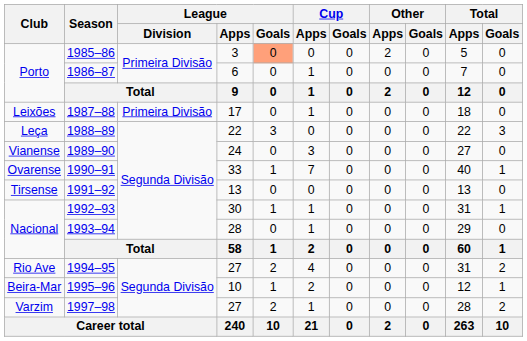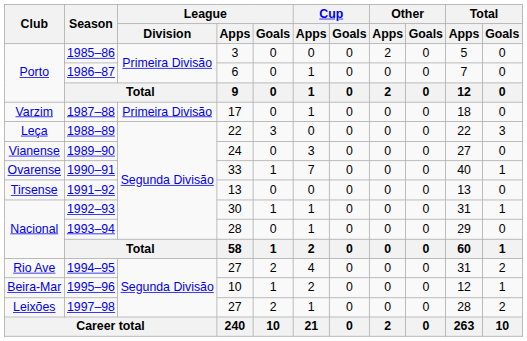 <table class="wikitable" style="text-align: center">
 <tr>
 <th rowspan="2">Club</th>
 <th rowspan="2">Season</th>
 <th colspan="3">League</th>
 <th colspan="2"><a href='#'>Cup</a></th>
 <th colspan="2">Other</th>
 <th colspan="2">Total</th>
 </tr>
 <tr>
 <th>Division</th>
 <th>Apps</th>
 <th>Goals</th>
 <th>Apps</th>
 <th>Goals</th>
 <th>Apps</th>
 <th>Goals</th>
 <th>Apps</th>
 <th>Goals</th>
 </tr>
 <tr>
 <td rowspan="3"><a href='#'>Porto</a></td>
 <td><a href='#'>1985–86</a></td>
 <td rowspan="2"><a href='#'>Primeira Divisão</a></td>
 <td>3</td>
-<td style="background: lightsalmon;">0</td>
+<td>0</td>
 <td>0</td>
 <td>0</td>
 <td>2</td>
 <td>0</td>
 <td>5</td>
 <td>0</td>
 </tr>
 <tr>
 <td><a href='#'>1986–87</a></td>
 <td>6</td>
 <td>0</td>
 <td>1</td>
 <td>0</td>
 <td>0</td>
 <td>0</td>
 <td>7</td>
 <td>0</td>
 </tr>
 <tr>
 <th colspan="2"><strong>Total</strong></th>
 <th>9</th>
 <th>0</th>
 <th>1</th>
 <th>0</th>
 <th>2</th>
 <th>0</th>
 <th>12</th>
 <th>0</th>
 </tr>
 <tr>
-<td><a href='#'>Leixões</a></td>
+<td><a href='#'>Varzim</a></td>
 <td><a href='#'>1987–88</a></td>
 <td><a href='#'>Primeira Divisão</a></td>
 <td>17</td>
 <td>0</td>
 <td>1</td>
 <td>0</td>
 <td>0</td>
 <td>0</td>
 <td>18</td>
 <td>0</td>
 </tr>
 <tr>
 <td><a href='#'>Leça</a></td>
 <td><a href='#'>1988–89</a></td>
 <td rowspan="6"><a href='#'>Segunda Divisão</a></td>
 <td>22</td>
 <td>3</td>
 <td>0</td>
 <td>0</td>
 <td>0</td>
 <td>0</td>
 <td>22</td>
 <td>3</td>
 </tr>
 <tr>
 <td><a href='#'>Vianense</a></td>
 <td><a href='#'>1989–90</a></td>
 <td>24</td>
 <td>0</td>
 <td>3</td>
 <td>0</td>
 <td>0</td>
 <td>0</td>
 <td>27</td>
 <td>0</td>
 </tr>
 <tr>
 <td><a href='#'>Ovarense</a></td>
 <td><a href='#'>1990–91</a></td>
 <td>33</td>
 <td>1</td>
 <td>7</td>
 <td>0</td>
 <td>0</td>
 <td>0</td>
 <td>40</td>
 <td>1</td>
 </tr>
 <tr>
 <td><a href='#'>Tirsense</a></td>
 <td><a href='#'>1991–92</a></td>
 <td>13</td>
 <td>0</td>
 <td>0</td>
 <td>0</td>
 <td>0</td>
 <td>0</td>
 <td>13</td>
 <td>0</td>
 </tr>
 <tr>
 <td rowspan="3"><a href='#'>Nacional</a></td>
 <td><a href='#'>1992–93</a></td>
 <td>30</td>
 <td>1</td>
 <td>1</td>
 <td>0</td>
 <td>0</td>
 <td>0</td>
 <td>31</td>
 <td>1</td>
 </tr>
 <tr>
 <td><a href='#'>1993–94</a></td>
 <td>28</td>
 <td>0</td>
 <td>1</td>
 <td>0</td>
 <td>0</td>
 <td>0</td>
 <td>29</td>
 <td>0</td>
 </tr>
 <tr>
 <th colspan="2"><strong>Total</strong></th>
 <th>58</th>
 <th>1</th>
 <th>2</th>
 <th>0</th>
 <th>0</th>
 <th>0</th>
 <th>60</th>
 <th>1</th>
 </tr>
 <tr>
 <td><a href='#'>Rio Ave</a></td>
 <td><a href='#'>1994–95</a></td>
 <td rowspan="3"><a href='#'>Segunda Divisão</a></td>
 <td>27</td>
 <td>2</td>
 <td>4</td>
 <td>0</td>
 <td>0</td>
 <td>0</td>
 <td>31</td>
 <td>2</td>
 </tr>
 <tr>
 <td><a href='#'>Beira-Mar</a></td>
 <td><a href='#'>1995–96</a></td>
 <td>10</td>
 <td>1</td>
 <td>2</td>
 <td>0</td>
 <td>0</td>
 <td>0</td>
 <td>12</td>
 <td>1</td>
 </tr>
 <tr>
-<td><a href='#'>Varzim</a></td>
+<td><a href='#'>Leixões</a></td>
 <td><a href='#'>1997–98</a></td>
 <td>27</td>
 <td>2</td>
 <td>1</td>
 <td>0</td>
 <td>0</td>
 <td>0</td>
 <td>28</td>
 <td>2</td>
 </tr>
 <tr>
 <th colspan="3"><strong>Career total</strong></th>
 <th>240</th>
 <th>10</th>
 <th>21</th>
 <th>0</th>
 <th>2</th>
 <th>0</th>
 <th>263</th>
 <th>10</th>
 </tr>
 </table>
